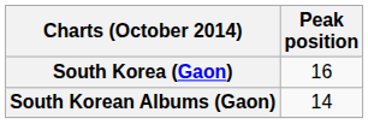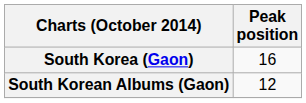 <table class="wikitable plainrowheaders" style="text-align:center;">
 <tr>
 <th>Charts (October 2014)</th>
 <th>Peak<br>position</th>
 </tr>
 <tr>
 <th scope="row">South Korea (<a href='#'>Gaon</a>)</th>
 <td>16</td>
 </tr>
 <tr>
 <th scope="row">South Korean Albums (Gaon)</th>
-<td>14</td>
+<td>12</td>
 </tr>
 <tr>
 </tr>
 </table>
